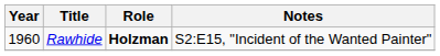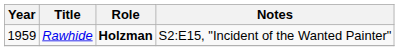 <table class="wikitable">
 <tr>
 <th>Year</th>
 <th>Title</th>
 <th>Role</th>
 <th>Notes</th>
 </tr>
 <tr>
-<td>1960</td>
+<td>1959</td>
 <td><em><a href='#'>Rawhide</a></em></td>
 <td><strong>Holzman</strong></td>
 <td>S2:E15, "Incident of the Wanted Painter"</td>
 </tr>
 <tr>
 </tr>
 </table>
